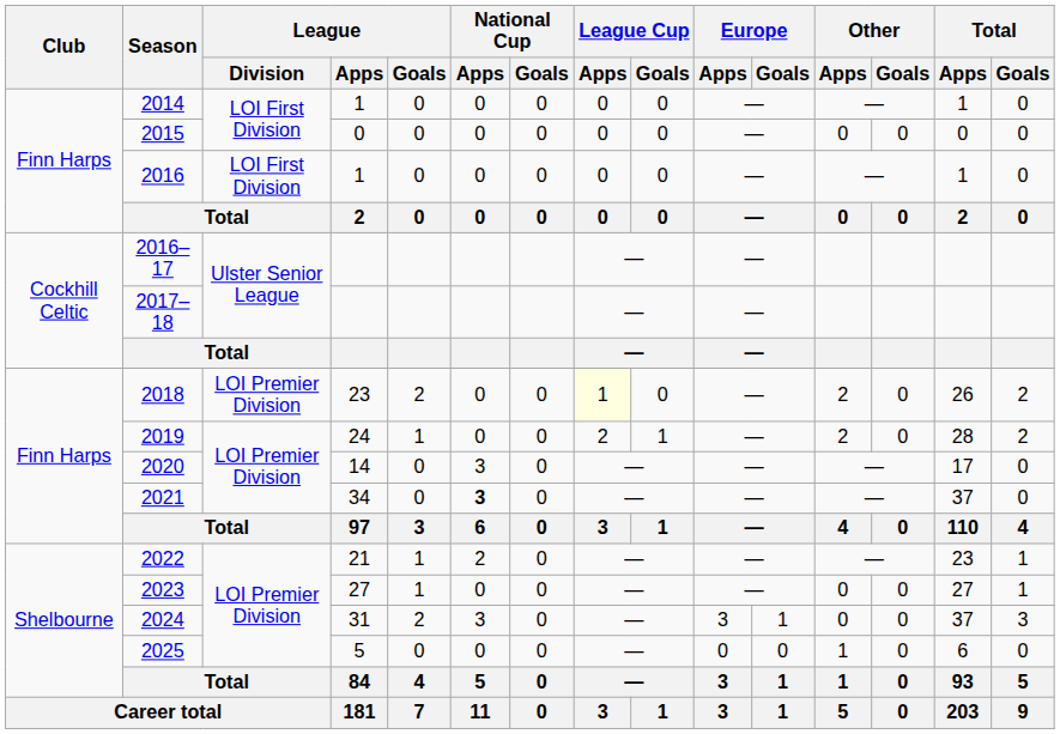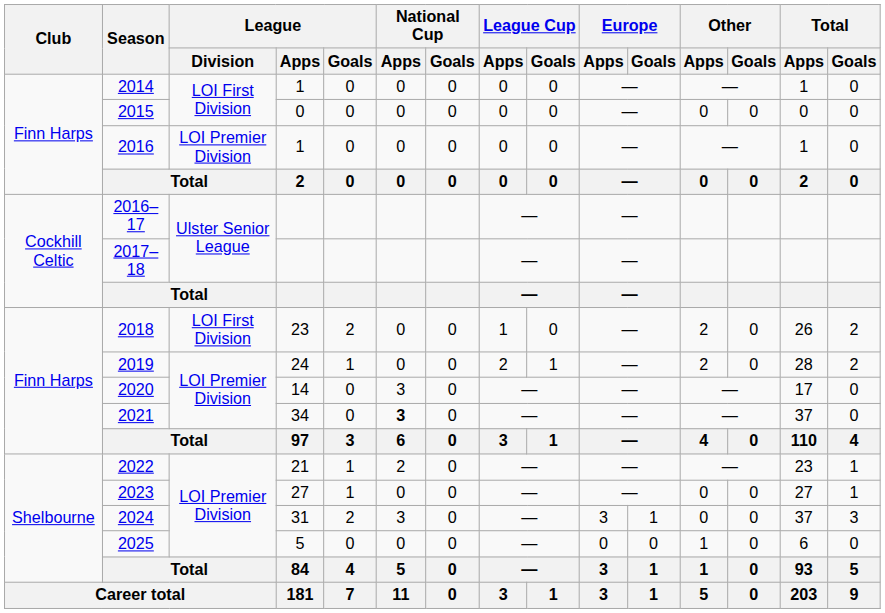 <table class="wikitable" style="text-align: center">
 <tr>
 <th rowspan="2">Club</th>
 <th rowspan="2">Season</th>
 <th colspan="3">League</th>
 <th colspan="2">National Cup</th>
 <th colspan="2"><a href='#'>League Cup</a></th>
 <th colspan="2"><a href='#'>Europe</a></th>
 <th colspan="2">Other</th>
 <th colspan="2">Total</th>
 </tr>
 <tr>
 <th>Division</th>
 <th>Apps</th>
 <th>Goals</th>
 <th>Apps</th>
 <th>Goals</th>
 <th>Apps</th>
 <th>Goals</th>
 <th>Apps</th>
 <th>Goals</th>
 <th>Apps</th>
 <th>Goals</th>
 <th>Apps</th>
 <th>Goals</th>
 </tr>
 <tr>
 <td rowspan="4"><a href='#'>Finn Harps</a></td>
 <td><a href='#'>2014</a></td>
 <td rowspan="2"><a href='#'>LOI First Division</a></td>
 <td>1</td>
 <td>0</td>
 <td>0</td>
 <td>0</td>
 <td>0</td>
 <td>0</td>
 <td colspan="2">—</td>
 <td colspan="2">—</td>
 <td>1</td>
 <td>0</td>
 </tr>
 <tr>
 <td><a href='#'>2015</a></td>
 <td>0</td>
 <td>0</td>
 <td>0</td>
 <td>0</td>
 <td>0</td>
 <td>0</td>
 <td colspan="2">—</td>
 <td>0</td>
 <td>0</td>
 <td>0</td>
 <td>0</td>
 </tr>
 <tr>
 <td><a href='#'>2016</a></td>
-<td><a href='#'>LOI First Division</a></td>
+<td><a href='#'>LOI Premier Division</a></td>
 <td>1</td>
 <td>0</td>
 <td>0</td>
 <td>0</td>
 <td>0</td>
 <td>0</td>
 <td colspan="2">—</td>
 <td colspan="2">—</td>
 <td>1</td>
 <td>0</td>
 </tr>
 <tr>
 <th colspan="2">Total</th>
 <th>2</th>
 <th>0</th>
 <th>0</th>
 <th>0</th>
 <th>0</th>
 <th>0</th>
 <th colspan="2">—</th>
 <th>0</th>
 <th>0</th>
 <th>2</th>
 <th>0</th>
 </tr>
 <tr>
 <td rowspan="3"><a href='#'>Cockhill Celtic</a></td>
 <td><a href='#'>2016–17</a></td>
 <td rowspan="2"><a href='#'>Ulster Senior League</a></td>
 <td></td>
 <td></td>
 <td></td>
 <td></td>
 <td colspan="2">—</td>
 <td colspan="2">—</td>
 <td></td>
 <td></td>
 <td></td>
 <td></td>
 </tr>
 <tr>
 <td><a href='#'>2017–18</a></td>
 <td></td>
 <td></td>
 <td></td>
 <td></td>
 <td colspan="2">—</td>
 <td colspan="2">—</td>
 <td></td>
 <td></td>
 <td></td>
 <td></td>
 </tr>
 <tr>
 <th colspan="2">Total</th>
 <th></th>
 <th></th>
 <th></th>
 <th></th>
 <th colspan="2">—</th>
 <th colspan="2">—</th>
 <th></th>
 <th></th>
 <th></th>
 <th></th>
 </tr>
 <tr>
 <td rowspan="5"><a href='#'>Finn Harps</a></td>
 <td><a href='#'>2018</a></td>
-<td><a href='#'>LOI Premier Division</a></td>
+<td><a href='#'>LOI First Division</a></td>
 <td>23</td>
 <td>2</td>
 <td>0</td>
 <td>0</td>
-<td style="background: lightyellow;">1</td>
+<td>1</td>
 <td>0</td>
 <td colspan="2">—</td>
 <td>2</td>
 <td>0</td>
 <td>26</td>
 <td>2</td>
 </tr>
 <tr>
 <td><a href='#'>2019</a></td>
 <td rowspan="3"><a href='#'>LOI Premier Division</a></td>
 <td>24</td>
 <td>1</td>
 <td>0</td>
 <td>0</td>
 <td>2</td>
 <td>1</td>
 <td colspan="2">—</td>
 <td>2</td>
 <td>0</td>
 <td>28</td>
 <td>2</td>
 </tr>
 <tr>
 <td><a href='#'>2020</a></td>
 <td>14</td>
 <td>0</td>
 <td>3</td>
 <td>0</td>
 <td colspan="2">—</td>
 <td colspan="2">—</td>
 <td colspan="2">—</td>
 <td>17</td>
 <td>0</td>
 </tr>
 <tr>
 <td><a href='#'>2021</a></td>
 <td>34</td>
 <td>0</td>
 <td><strong>3</strong></td>
 <td>0</td>
 <td colspan="2">—</td>
 <td colspan="2">—</td>
 <td colspan="2">—</td>
 <td>37</td>
 <td>0</td>
 </tr>
 <tr>
 <th colspan="2">Total</th>
 <th>97</th>
 <th>3</th>
 <th>6</th>
 <th>0</th>
 <th>3</th>
 <th>1</th>
 <th colspan="2">—</th>
 <th>4</th>
 <th>0</th>
 <th>110</th>
 <th>4</th>
 </tr>
 <tr>
 <td rowspan="5"><a href='#'>Shelbourne</a></td>
 <td><a href='#'>2022</a></td>
 <td rowspan="4"><a href='#'>LOI Premier Division</a></td>
 <td>21</td>
 <td>1</td>
 <td>2</td>
 <td>0</td>
 <td colspan="2">—</td>
 <td colspan="2">—</td>
 <td colspan="2">—</td>
 <td>23</td>
 <td>1</td>
 </tr>
 <tr>
 <td><a href='#'>2023</a></td>
 <td>27</td>
 <td>1</td>
 <td>0</td>
 <td>0</td>
 <td colspan="2">—</td>
 <td colspan="2">—</td>
 <td>0</td>
 <td>0</td>
 <td>27</td>
 <td>1</td>
 </tr>
 <tr>
 <td><a href='#'>2024</a></td>
 <td>31</td>
 <td>2</td>
 <td>3</td>
 <td>0</td>
 <td colspan="2">—</td>
 <td>3</td>
 <td>1</td>
 <td>0</td>
 <td>0</td>
 <td>37</td>
 <td>3</td>
 </tr>
 <tr>
 <td><a href='#'>2025</a></td>
 <td>5</td>
 <td>0</td>
 <td>0</td>
 <td>0</td>
 <td colspan="2">—</td>
 <td>0</td>
 <td>0</td>
 <td>1</td>
 <td>0</td>
 <td>6</td>
 <td>0</td>
 </tr>
 <tr>
 <th colspan="2">Total</th>
 <th>84</th>
 <th>4</th>
 <th>5</th>
 <th>0</th>
 <th colspan="2">—</th>
 <th>3</th>
 <th>1</th>
 <th>1</th>
 <th>0</th>
 <th>93</th>
 <th>5</th>
 </tr>
 <tr>
 <th colspan="3">Career total</th>
 <th>181</th>
 <th>7</th>
 <th>11</th>
 <th>0</th>
 <th>3</th>
 <th>1</th>
 <th>3</th>
 <th>1</th>
 <th>5</th>
 <th>0</th>
 <th>203</th>
 <th>9</th>
 </tr>
 </table>
